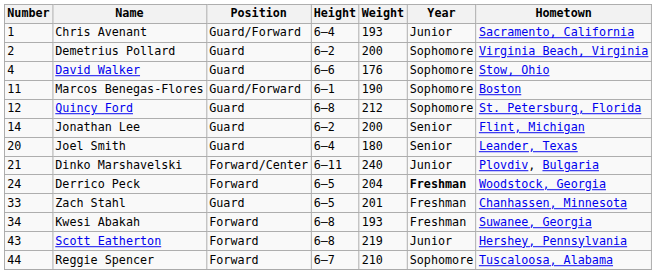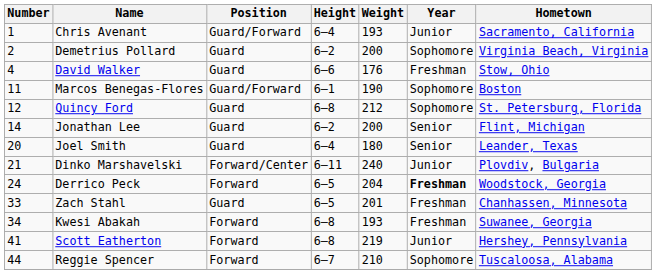 <table class="wikitable" style="font-size: 95%;">
 <tr>
 <th>Number</th>
 <th>Name</th>
 <th>Position</th>
 <th>Height</th>
 <th>Weight</th>
 <th>Year</th>
 <th>Hometown</th>
 </tr>
 <tr>
 <td>1</td>
 <td>Chris Avenant</td>
 <td>Guard/Forward</td>
 <td>6–4</td>
 <td>193</td>
 <td>Junior</td>
 <td><a href='#'>Sacramento, California</a></td>
 </tr>
 <tr>
 <td>2</td>
 <td>Demetrius Pollard</td>
 <td>Guard</td>
 <td>6–2</td>
 <td>200</td>
 <td>Sophomore</td>
 <td><a href='#'>Virginia Beach, Virginia</a></td>
 </tr>
 <tr>
 <td>4</td>
 <td><a href='#'>David Walker</a></td>
 <td>Guard</td>
 <td>6–6</td>
 <td>176</td>
-<td>Sophomore</td>
+<td>Freshman</td>
 <td><a href='#'>Stow, Ohio</a></td>
 </tr>
 <tr>
 <td>11</td>
 <td>Marcos Benegas-Flores</td>
 <td>Guard/Forward</td>
 <td>6–1</td>
 <td>190</td>
 <td>Sophomore</td>
 <td><a href='#'>Boston</a></td>
 </tr>
 <tr>
 <td>12</td>
 <td><a href='#'>Quincy Ford</a></td>
 <td>Guard</td>
 <td>6–8</td>
 <td>212</td>
 <td>Sophomore</td>
 <td><a href='#'>St. Petersburg, Florida</a></td>
 </tr>
 <tr>
 <td>14</td>
 <td>Jonathan Lee</td>
 <td>Guard</td>
 <td>6–2</td>
 <td>200</td>
 <td>Senior</td>
 <td><a href='#'>Flint, Michigan</a></td>
 </tr>
 <tr>
 <td>20</td>
 <td>Joel Smith</td>
 <td>Guard</td>
 <td>6–4</td>
 <td>180</td>
 <td>Senior</td>
 <td><a href='#'>Leander, Texas</a></td>
 </tr>
 <tr>
 <td>21</td>
 <td>Dinko Marshavelski</td>
 <td>Forward/Center</td>
 <td>6–11</td>
 <td>240</td>
 <td>Junior</td>
 <td><a href='#'>Plovdiv</a>, <a href='#'>Bulgaria</a></td>
 </tr>
 <tr>
 <td>24</td>
 <td>Derrico Peck</td>
 <td>Forward</td>
 <td>6–5</td>
 <td>204</td>
 <td><strong>Freshman</strong></td>
 <td><a href='#'>Woodstock, Georgia</a></td>
 </tr>
 <tr>
 <td>33</td>
 <td>Zach Stahl</td>
 <td>Guard</td>
 <td>6–5</td>
 <td>201</td>
 <td>Freshman</td>
 <td><a href='#'>Chanhassen, Minnesota</a></td>
 </tr>
 <tr>
 <td>34</td>
 <td>Kwesi Abakah</td>
 <td>Forward</td>
 <td>6–8</td>
 <td>193</td>
 <td>Freshman</td>
 <td><a href='#'>Suwanee, Georgia</a></td>
 </tr>
 <tr>
-<td>43</td>
+<td>41</td>
 <td><a href='#'>Scott Eatherton</a></td>
 <td>Forward</td>
 <td>6–8</td>
 <td>219</td>
 <td>Junior</td>
 <td><a href='#'>Hershey, Pennsylvania</a></td>
 </tr>
 <tr>
 <td>44</td>
 <td>Reggie Spencer</td>
 <td>Forward</td>
 <td>6–7</td>
 <td>210</td>
 <td>Sophomore</td>
 <td><a href='#'>Tuscaloosa, Alabama</a></td>
 </tr>
 <tr>
 </tr>
 </table>
